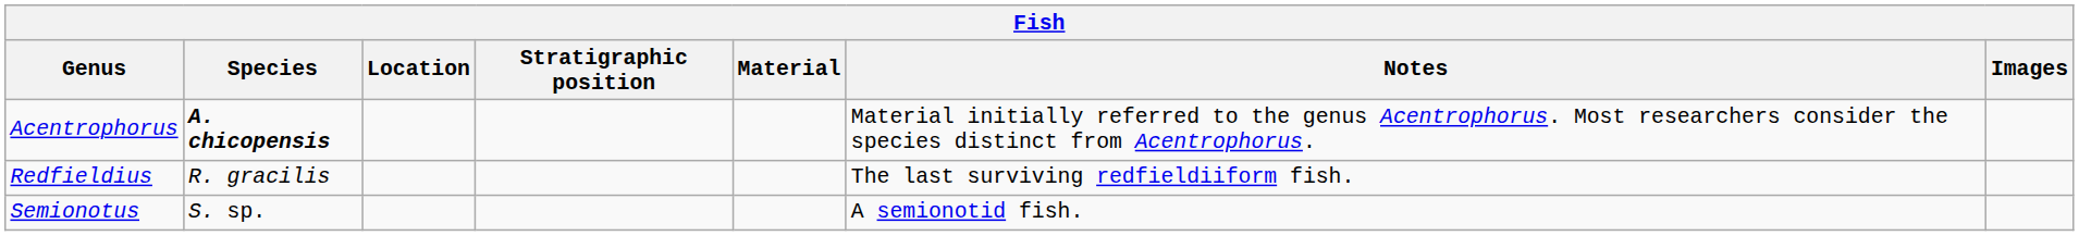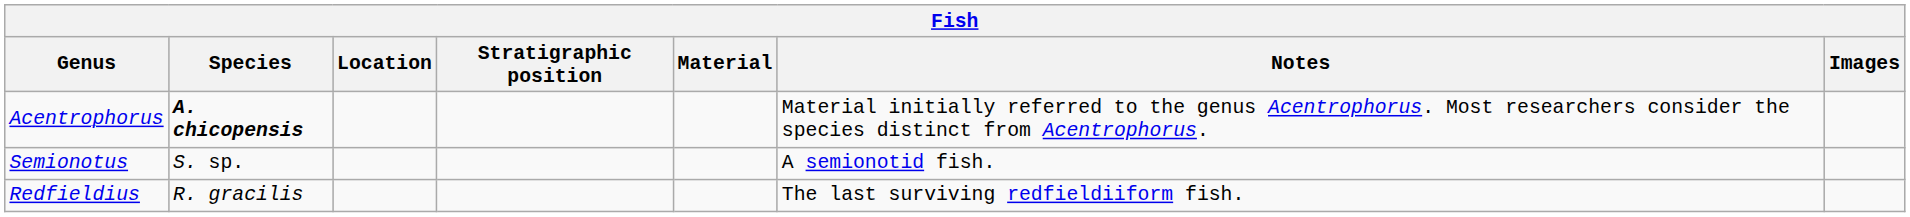 <table class="wikitable" align="center">
 <tr>
 <th colspan="7" align="center"><strong><a href='#'>Fish</a></strong></th>
 </tr>
 <tr>
 <th>Genus</th>
 <th>Species</th>
 <th>Location</th>
 <th>Stratigraphic position</th>
 <th>Material</th>
 <th>Notes</th>
 <th>Images</th>
 </tr>
 <tr>
 <td><em><a href='#'>Acentrophorus</a></em></td>
 <td><strong><em>A. chicopensis</em></strong></td>
 <td></td>
 <td></td>
 <td></td>
 <td>Material initially referred to the genus <em><a href='#'>Acentrophorus</a></em>. Most researchers consider the species distinct from <em><a href='#'>Acentrophorus</a></em>.</td>
 </tr>
 <tr>
+<td><em><a href='#'>Semionotus</a></em></td>
+<td><em>S.</em> sp.</td>
+<td></td>
+<td></td>
+<td></td>
+<td>A <a href='#'>semionotid</a> fish.</td>
+<td></td>
+</tr>
+<tr>
 <td><em><a href='#'>Redfieldius</a></em></td>
 <td><em>R. gracilis</em></td>
 <td></td>
 <td></td>
 <td></td>
 <td>The last surviving <a href='#'>redfieldiiform</a> fish.</td>
 <td></td>
 </tr>
-<tr>
-<td><em><a href='#'>Semionotus</a></em></td>
-<td><em>S.</em> sp.</td>
-<td></td>
-<td></td>
-<td></td>
-<td>A <a href='#'>semionotid</a> fish.</td>
-<td></td>
-</tr>
 </table>
